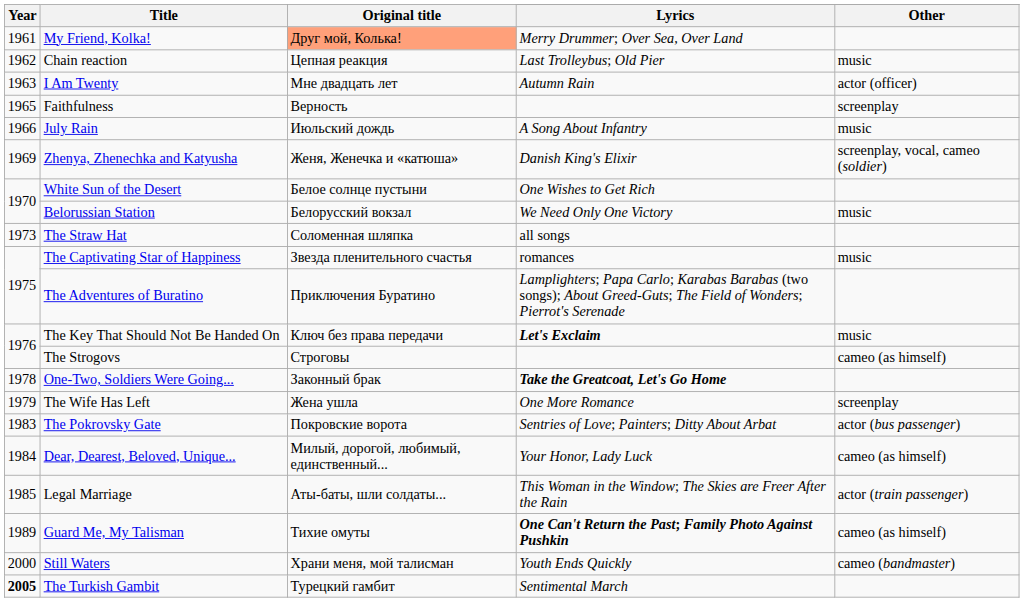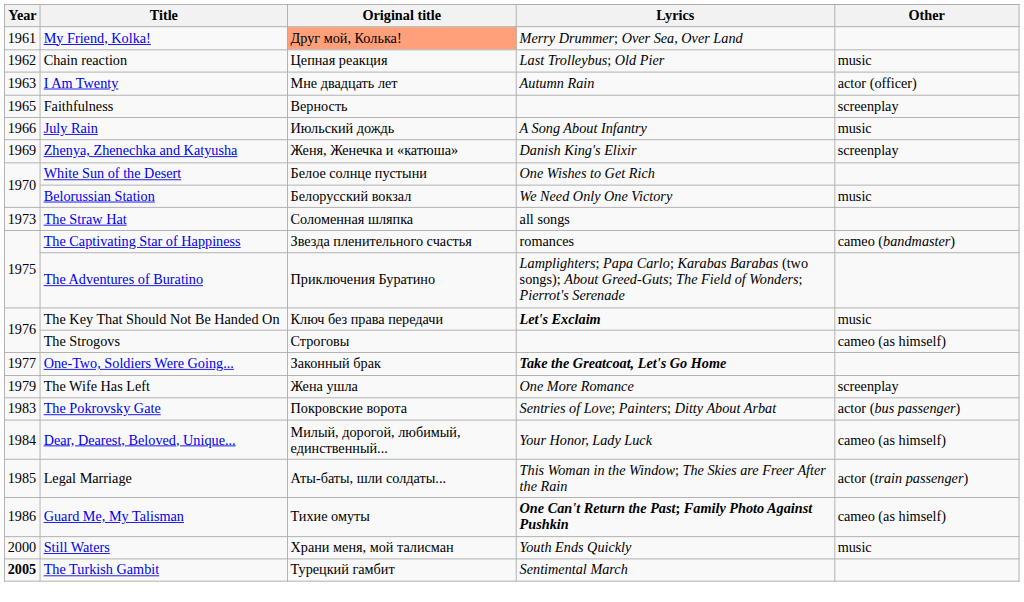 <table class="wikitable" style="margin-right: 0;">
 <tr>
 <th rowspan="2" width="33">Year</th>
 <th rowspan="2" width="270">Title</th>
 <th rowspan="2" width="250">Original title</th>
 </tr>
 <tr>
 <th width="350">Lyrics</th>
 <th width="200">Other</th>
 </tr>
 <tr>
 <td>1961</td>
 <td><a href='#'>My Friend, Kolka!</a></td>
 <td style="background: lightsalmon;">Друг мой, Колька!</td>
 <td><em>Merry Drummer</em>; <em>Over Sea, Over Land</em></td>
 <td></td>
 </tr>
 <tr>
 <td>1962</td>
 <td>Chain reaction</td>
 <td>Цепная реакция</td>
 <td><em>Last Trolleybus</em>; <em>Old Pier</em></td>
 <td>music</td>
 </tr>
 <tr>
 <td>1963</td>
 <td><a href='#'>I Am Twenty</a></td>
 <td>Мне двадцать лет</td>
 <td><em>Autumn Rain</em></td>
 <td>actor (officer)</td>
 </tr>
 <tr>
 <td>1965</td>
 <td>Faithfulness</td>
 <td>Верность</td>
 <td></td>
 <td>screenplay</td>
 </tr>
 <tr>
 <td>1966</td>
 <td><a href='#'>July Rain</a></td>
 <td>Июльский дождь</td>
 <td><em>A Song About Infantry</em></td>
 <td>music</td>
 </tr>
 <tr>
 <td>1969</td>
 <td><a href='#'>Zhenya, Zhenechka and Katyusha</a></td>
 <td>Женя, Женечка и «катюша»</td>
 <td><em>Danish King's Elixir</em></td>
-<td>screenplay, vocal, cameo (<em>soldier</em>)</td>
+<td>screenplay</td>
 </tr>
 <tr>
 <td rowspan="2">1970</td>
 <td><a href='#'>White Sun of the Desert</a></td>
 <td>Белое солнце пустыни</td>
 <td><em>One Wishes to Get Rich</em></td>
 <td></td>
 </tr>
 <tr>
 <td><a href='#'>Belorussian Station</a></td>
 <td>Белорусский вокзал</td>
 <td><em>We Need Only One Victory</em></td>
 <td>music</td>
 </tr>
 <tr>
 <td>1973</td>
 <td><a href='#'>The Straw Hat</a></td>
 <td>Соломенная шляпка</td>
 <td>all songs</td>
 <td></td>
 </tr>
 <tr>
 <td rowspan="2">1975</td>
 <td><a href='#'>The Captivating Star of Happiness</a></td>
 <td>Звезда пленительного счастья</td>
 <td>romances</td>
-<td>music</td>
+<td>cameo (<em>bandmaster</em>)</td>
 </tr>
 <tr>
 <td><a href='#'>The Adventures of Buratino</a></td>
 <td>Приключения Буратино</td>
 <td><em>Lamplighters</em>; <em>Papa Carlo</em>; <em>Karabas Barabas</em> (two songs); <em>About Greed-Guts</em>; <em>The Field of Wonders</em>; <em>Pierrot's Serenade</em></td>
 <td></td>
 </tr>
 <tr>
 <td rowspan="2">1976</td>
 <td>The Key That Should Not Be Handed On</td>
 <td>Ключ без права передачи</td>
 <td><strong><em>Let's Exclaim</em></strong></td>
 <td>music</td>
 </tr>
 <tr>
 <td>The Strogovs</td>
 <td>Строговы</td>
 <td></td>
 <td>cameo (as himself)</td>
 </tr>
 <tr>
-<td>1978</td>
+<td>1977</td>
 <td><a href='#'>One-Two, Soldiers Were Going...</a></td>
 <td>Законный брак</td>
 <td><strong><em>Take the Greatcoat, Let's Go Home</em></strong></td>
 <td></td>
 </tr>
 <tr>
 <td>1979</td>
 <td>The Wife Has Left</td>
 <td>Жена ушла</td>
 <td><em>One More Romance</em></td>
 <td>screenplay</td>
 </tr>
 <tr>
 <td>1983</td>
 <td><a href='#'>The Pokrovsky Gate</a></td>
 <td>Покровские ворота</td>
 <td><em>Sentries of Love</em>; <em>Painters</em>; <em>Ditty About Arbat</em></td>
 <td>actor (<em>bus passenger</em>)</td>
 </tr>
 <tr>
 <td>1984</td>
 <td><a href='#'>Dear, Dearest, Beloved, Unique...</a></td>
 <td>Милый, дорогой, любимый, единственный...</td>
 <td><em>Your Honor, Lady Luck</em></td>
 <td>cameo (as himself)</td>
 </tr>
 <tr>
 <td>1985</td>
 <td>Legal Marriage</td>
 <td>Аты-баты, шли солдаты...</td>
 <td><em>This Woman in the Window</em>; <em>The Skies are Freer After the Rain</em></td>
 <td>actor (<em>train passenger</em>)</td>
 </tr>
 <tr>
-<td>1989</td>
+<td>1986</td>
 <td><a href='#'>Guard Me, My Talisman</a></td>
 <td>Тихие омуты</td>
 <td><strong><em>One Can't Return the Past</em>; <em>Family Photo Against Pushkin</em></strong></td>
 <td>cameo (as himself)</td>
 </tr>
 <tr>
 <td>2000</td>
 <td><a href='#'>Still Waters</a></td>
 <td>Храни меня, мой талисман</td>
 <td><em>Youth Ends Quickly</em></td>
-<td>cameo (<em>bandmaster</em>)</td>
+<td>music</td>
 </tr>
 <tr>
 <td><strong>2005</strong></td>
 <td><a href='#'>The Turkish Gambit</a></td>
 <td>Турецкий гамбит</td>
 <td><em>Sentimental March</em></td>
 <td></td>
 </tr>
 </table>
